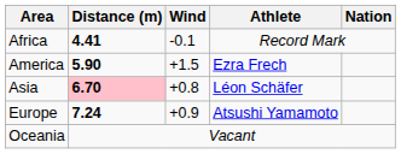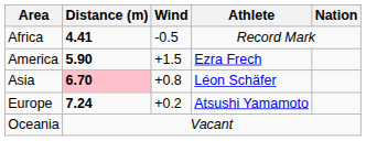 <table class="wikitable">
 <tr>
 <th>Area</th>
 <th>Distance (m)</th>
 <th>Wind</th>
 <th>Athlete</th>
 <th>Nation</th>
 </tr>
 <tr>
 <td>Africa</td>
 <td><strong>4.41</strong></td>
-<td>-0.1</td>
+<td>-0.5</td>
 <td colspan="2" align="center"><em>Record Mark</em></td>
 </tr>
 <tr>
 <td>America</td>
 <td><strong>5.90</strong></td>
 <td>+1.5</td>
 <td><a href='#'>Ezra Frech</a></td>
 <td></td>
 </tr>
 <tr>
 <td>Asia</td>
 <td style="background: pink;"><strong>6.70</strong></td>
 <td>+0.8</td>
 <td><a href='#'>Léon Schäfer</a></td>
 <td></td>
 </tr>
 <tr>
 <td>Europe</td>
 <td><strong>7.24</strong> </td>
-<td>+0.9</td>
+<td>+0.2</td>
 <td><a href='#'>Atsushi Yamamoto</a></td>
 <td></td>
 </tr>
 <tr>
 <td>Oceania</td>
 <td colspan="4" align="center"><em>Vacant</em></td>
 </tr>
 </table>
